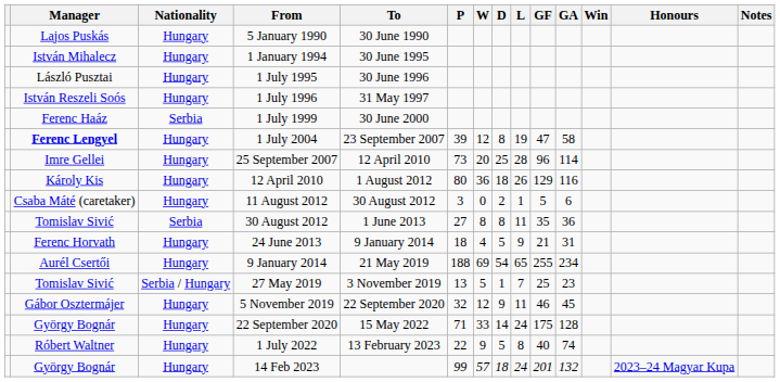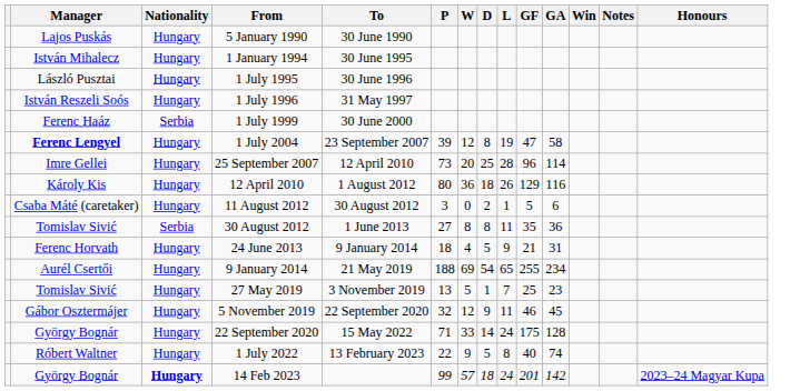 <table class="wikitable plainrowheaders sortable" style="text-align:center">
 <tr>
 <th></th>
 <th>Manager</th>
 <th>Nationality</th>
 <th>From</th>
 <th>To</th>
 <th>P</th>
 <th>W</th>
 <th>D</th>
 <th>L</th>
 <th>GF</th>
 <th>GA</th>
 <th>Win</th>
+<th>Notes</th>
 <th>Honours</th>
-<th>Notes</th>
 </tr>
 <tr>
 <td></td>
 <td><a href='#'>Lajos Puskás</a></td>
 <td> <a href='#'>Hungary</a></td>
 <td>5 January 1990</td>
 <td>30 June 1990</td>
 <td></td>
 <td></td>
 <td></td>
 <td></td>
 <td></td>
 <td></td>
 <td></td>
 <td></td>
 <td></td>
 </tr>
 <tr>
 <td></td>
 <td><a href='#'>István Mihalecz</a></td>
 <td> <a href='#'>Hungary</a></td>
 <td>1 January 1994</td>
 <td>30 June 1995</td>
 <td></td>
 <td></td>
 <td></td>
 <td></td>
 <td></td>
 <td></td>
 <td></td>
 <td></td>
 <td></td>
 </tr>
 <tr>
 <td></td>
 <td>László Pusztai</td>
 <td> <a href='#'>Hungary</a></td>
 <td>1 July 1995</td>
 <td>30 June 1996</td>
 <td></td>
 <td></td>
 <td></td>
 <td></td>
 <td></td>
 <td></td>
 <td></td>
 <td></td>
 <td></td>
 </tr>
 <tr>
 <td></td>
 <td><a href='#'>István Reszeli Soós</a></td>
 <td> <a href='#'>Hungary</a></td>
 <td>1 July 1996</td>
 <td>31 May 1997</td>
 <td></td>
 <td></td>
 <td></td>
 <td></td>
 <td></td>
 <td></td>
 <td></td>
 <td></td>
 <td></td>
 </tr>
 <tr>
 <td></td>
 <td><a href='#'>Ferenc Haáz</a></td>
 <td> <a href='#'>Serbia</a></td>
 <td>1 July 1999</td>
 <td>30 June 2000</td>
 <td></td>
 <td></td>
 <td></td>
 <td></td>
 <td></td>
 <td></td>
 <td></td>
 <td></td>
 <td></td>
 </tr>
 <tr>
 <td></td>
 <td><strong><a href='#'>Ferenc Lengyel</a></strong></td>
 <td> <a href='#'>Hungary</a></td>
 <td>1 July 2004</td>
 <td>23 September 2007</td>
 <td>39</td>
 <td>12</td>
 <td>8</td>
 <td>19</td>
 <td>47</td>
 <td>58</td>
 <td></td>
 <td></td>
 <td></td>
 </tr>
 <tr>
 <td></td>
 <td><a href='#'>Imre Gellei</a></td>
 <td> <a href='#'>Hungary</a></td>
 <td>25 September 2007</td>
 <td>12 April 2010</td>
 <td>73</td>
 <td>20</td>
 <td>25</td>
 <td>28</td>
 <td>96</td>
 <td>114</td>
 <td></td>
 <td></td>
 <td></td>
 </tr>
 <tr>
 <td></td>
 <td><a href='#'>Károly Kis</a></td>
 <td> <a href='#'>Hungary</a></td>
 <td>12 April 2010</td>
 <td>1 August 2012</td>
 <td>80</td>
 <td>36</td>
 <td>18</td>
 <td>26</td>
 <td>129</td>
 <td>116</td>
 <td></td>
 <td></td>
 <td></td>
 </tr>
 <tr>
 <td></td>
 <td><a href='#'>Csaba Máté</a> (caretaker)</td>
 <td> <a href='#'>Hungary</a></td>
 <td>11 August 2012</td>
 <td>30 August 2012</td>
 <td>3</td>
 <td>0</td>
 <td>2</td>
 <td>1</td>
 <td>5</td>
 <td>6</td>
 <td></td>
 <td></td>
 <td></td>
 </tr>
 <tr>
 <td></td>
 <td><a href='#'>Tomislav Sivić</a></td>
 <td> <a href='#'>Serbia</a></td>
 <td>30 August 2012</td>
 <td>1 June 2013</td>
 <td>27</td>
 <td>8</td>
 <td>8</td>
 <td>11</td>
 <td>35</td>
 <td>36</td>
 <td></td>
 <td></td>
 <td></td>
 </tr>
 <tr>
 <td></td>
 <td><a href='#'>Ferenc Horvath</a></td>
 <td> <a href='#'>Hungary</a></td>
 <td>24 June 2013</td>
 <td>9 January 2014</td>
 <td>18</td>
 <td>4</td>
 <td>5</td>
 <td>9</td>
 <td>21</td>
 <td>31</td>
 <td></td>
 <td></td>
 <td></td>
 </tr>
 <tr>
 <td></td>
 <td><a href='#'>Aurél Csertői</a></td>
 <td> <a href='#'>Hungary</a></td>
 <td>9 January 2014</td>
 <td>21 May 2019</td>
 <td>188</td>
 <td>69</td>
 <td>54</td>
 <td>65</td>
 <td>255</td>
 <td>234</td>
 <td></td>
 <td></td>
 <td></td>
 </tr>
 <tr>
 <td></td>
 <td><a href='#'>Tomislav Sivić</a></td>
-<td> <a href='#'>Serbia</a> /  <a href='#'>Hungary</a></td>
+<td> <a href='#'>Hungary</a></td>
 <td>27 May 2019</td>
 <td>3 November 2019</td>
 <td>13</td>
 <td>5</td>
 <td>1</td>
 <td>7</td>
 <td>25</td>
 <td>23</td>
 <td></td>
 <td></td>
 <td></td>
 </tr>
 <tr>
 <td></td>
 <td><a href='#'>Gábor Osztermájer</a></td>
 <td> <a href='#'>Hungary</a></td>
 <td>5 November 2019</td>
 <td>22 September 2020</td>
 <td>32</td>
 <td>12</td>
 <td>9</td>
 <td>11</td>
 <td>46</td>
 <td>45</td>
 <td></td>
 <td></td>
 <td></td>
 </tr>
 <tr>
 <td></td>
 <td><a href='#'>György Bognár</a></td>
 <td> <a href='#'>Hungary</a></td>
 <td>22 September 2020</td>
 <td>15 May 2022</td>
 <td>71</td>
 <td>33</td>
 <td>14</td>
 <td>24</td>
 <td>175</td>
 <td>128</td>
 <td></td>
 <td></td>
 <td></td>
 </tr>
 <tr>
 <td></td>
 <td><a href='#'>Róbert Waltner</a></td>
 <td> <a href='#'>Hungary</a></td>
 <td>1 July 2022</td>
 <td>13 February 2023</td>
 <td>22</td>
 <td>9</td>
 <td>5</td>
 <td>8</td>
 <td>40</td>
 <td>74</td>
 <td></td>
 <td></td>
 <td></td>
 </tr>
 <tr>
 <td></td>
 <td><a href='#'>György Bognár</a></td>
-<td> <a href='#'>Hungary</a></td>
+<td><strong> <a href='#'>Hungary</a></strong></td>
 <td>14 Feb 2023</td>
 <td></td>
 <td><em>99</em></td>
 <td><em>57</em></td>
 <td><em>18</em></td>
 <td><em>24</em></td>
 <td><em>201</em></td>
-<td><em>132</em></td>
+<td><em>142</em></td>
+<td></td>
 <td></td>
 <td><a href='#'>2023–24 Magyar Kupa</a></td>
-<td></td>
 </tr>
 </table>
